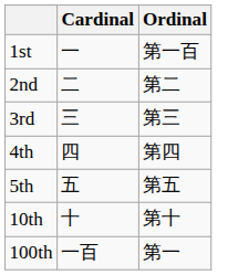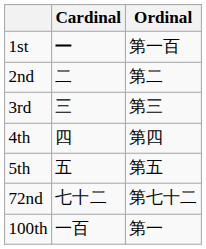 <table class="wikitable">
 <tr>
 <th></th>
 <th>Cardinal</th>
 <th>Ordinal</th>
 </tr>
 <tr>
 <td>1st</td>
-<td>一</td>
+<td><strong>一</strong></td>
 <td>第一百</td>
 </tr>
 <tr>
 <td>2nd</td>
 <td>二</td>
 <td>第二</td>
 </tr>
 <tr>
 <td>3rd</td>
 <td>三</td>
 <td>第三</td>
 </tr>
 <tr>
 <td>4th</td>
 <td>四</td>
 <td>第四</td>
 </tr>
 <tr>
 <td>5th</td>
 <td>五</td>
 <td>第五</td>
 </tr>
 <tr>
-<td>10th</td>
-<td>十</td>
-<td>第十</td>
+<td>72nd</td>
+<td>七十二</td>
+<td>第七十二</td>
 </tr>
 <tr>
 <td>100th</td>
 <td>一百</td>
 <td>第一</td>
 </tr>
 </table>
